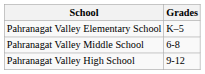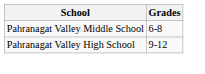 <table class="wikitable">
 <tr>
 <th>School</th>
 <th>Grades</th>
-</tr>
-<tr>
-<td>Pahranagat Valley Elementary School</td>
-<td>K–5</td>
 </tr>
 <tr>
 <td>Pahranagat Valley Middle School</td>
 <td>6-8</td>
 </tr>
 <tr>
 <td>Pahranagat Valley High School</td>
 <td>9-12</td>
 </tr>
 </table>
